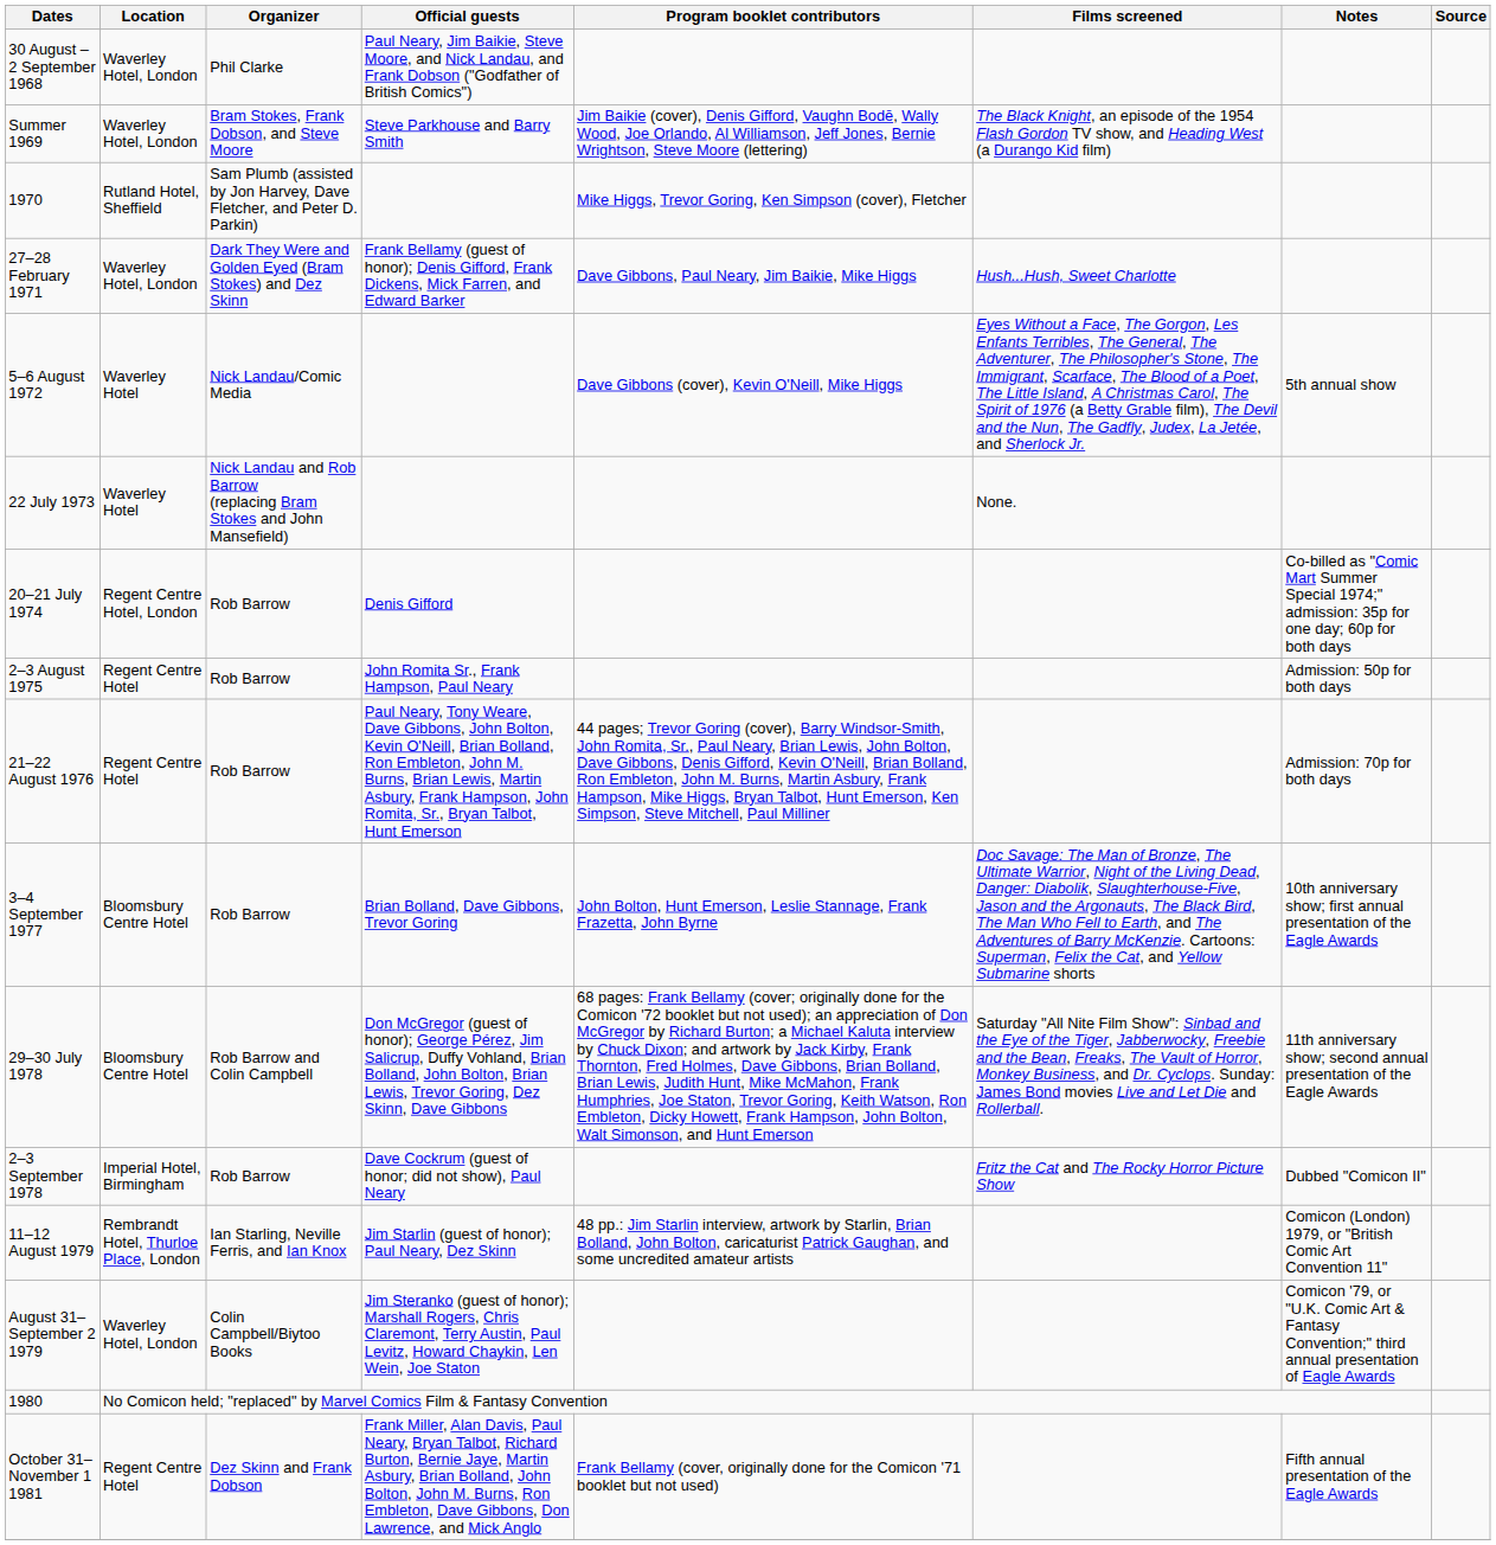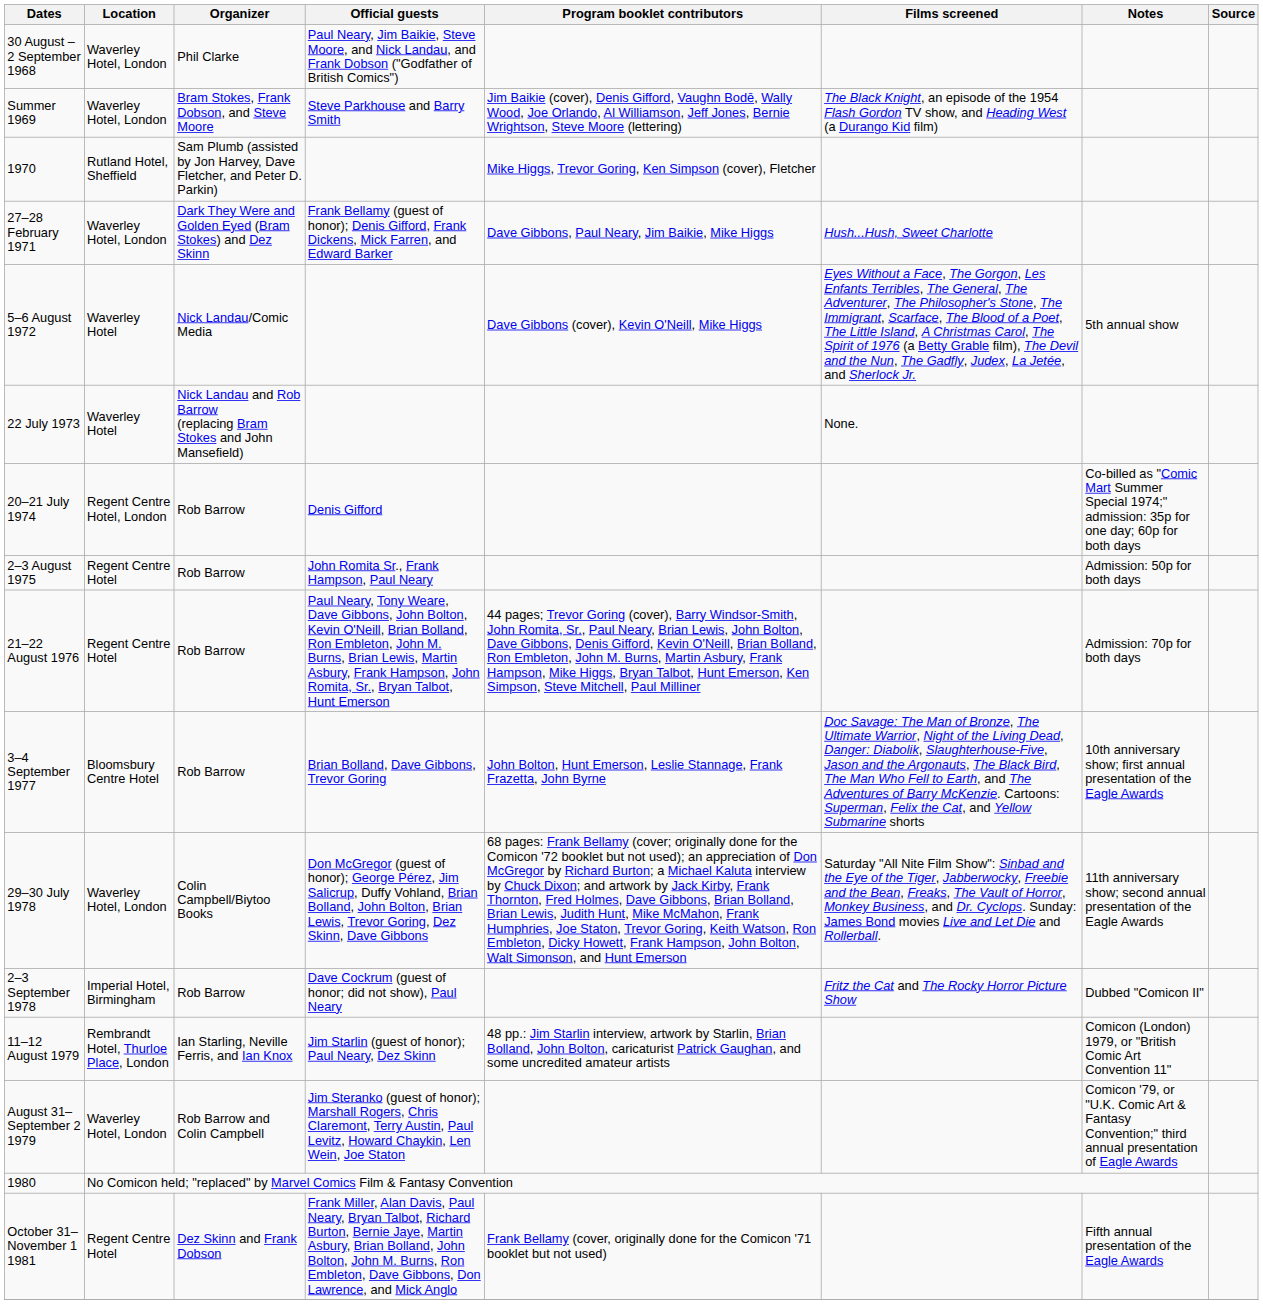 <table class="wikitable">
 <tr>
 <th>Dates</th>
 <th>Location</th>
 <th>Organizer</th>
 <th>Official guests</th>
 <th>Program booklet contributors</th>
 <th>Films screened</th>
 <th>Notes</th>
 <th>Source</th>
 </tr>
 <tr>
 <td>30 August – 2 September 1968</td>
 <td>Waverley Hotel, London</td>
 <td>Phil Clarke</td>
 <td><a href='#'>Paul Neary</a>, <a href='#'>Jim Baikie</a>, <a href='#'>Steve Moore</a>, and <a href='#'>Nick Landau</a>, and <a href='#'>Frank Dobson</a> ("Godfather of British Comics")</td>
 <td></td>
 <td></td>
 <td></td>
 <td></td>
 </tr>
 <tr>
 <td>Summer 1969</td>
 <td>Waverley Hotel, London</td>
 <td><a href='#'>Bram Stokes</a>, <a href='#'>Frank Dobson</a>, and <a href='#'>Steve Moore</a></td>
 <td><a href='#'>Steve Parkhouse</a> and <a href='#'>Barry Smith</a></td>
 <td><a href='#'>Jim Baikie</a> (cover), <a href='#'>Denis Gifford</a>, <a href='#'>Vaughn Bodē</a>, <a href='#'>Wally Wood</a>, <a href='#'>Joe Orlando</a>, <a href='#'>Al Williamson</a>, <a href='#'>Jeff Jones</a>, <a href='#'>Bernie Wrightson</a>, <a href='#'>Steve Moore</a> (lettering)</td>
 <td><em><a href='#'>The Black Knight</a></em>, an episode of the 1954 <em><a href='#'>Flash Gordon</a></em> TV show, and <em><a href='#'>Heading West</a></em> (a <a href='#'>Durango Kid</a> film)</td>
 <td></td>
 <td></td>
 </tr>
 <tr>
 <td>1970</td>
 <td>Rutland Hotel, Sheffield</td>
 <td>Sam Plumb (assisted by Jon Harvey, Dave Fletcher, and Peter D. Parkin)</td>
 <td></td>
 <td><a href='#'>Mike Higgs</a>, <a href='#'>Trevor Goring</a>, <a href='#'>Ken Simpson</a> (cover), Fletcher</td>
 <td></td>
 <td></td>
 <td></td>
 </tr>
 <tr>
 <td>27–28 February 1971</td>
 <td>Waverley Hotel, London</td>
 <td><a href='#'>Dark They Were and Golden Eyed</a> (<a href='#'>Bram Stokes</a>)  and <a href='#'>Dez Skinn</a></td>
 <td><a href='#'>Frank Bellamy</a> (guest of honor); <a href='#'>Denis Gifford</a>, <a href='#'>Frank Dickens</a>, <a href='#'>Mick Farren</a>, and <a href='#'>Edward Barker</a></td>
 <td><a href='#'>Dave Gibbons</a>, <a href='#'>Paul Neary</a>, <a href='#'>Jim Baikie</a>, <a href='#'>Mike Higgs</a></td>
 <td><em><a href='#'>Hush...Hush, Sweet Charlotte</a></em></td>
 <td></td>
 <td></td>
 </tr>
 <tr>
 <td>5–6 August 1972</td>
 <td>Waverley Hotel</td>
 <td><a href='#'>Nick Landau</a>/Comic Media</td>
 <td></td>
 <td><a href='#'>Dave Gibbons</a> (cover), <a href='#'>Kevin O'Neill</a>, <a href='#'>Mike Higgs</a></td>
 <td><em><a href='#'>Eyes Without a Face</a></em>, <em><a href='#'>The Gorgon</a></em>, <em><a href='#'>Les Enfants Terribles</a></em>, <em><a href='#'>The General</a></em>, <em><a href='#'>The Adventurer</a></em>, <em><a href='#'>The Philosopher's Stone</a></em>, <em><a href='#'>The Immigrant</a></em>, <em><a href='#'>Scarface</a></em>, <em><a href='#'>The Blood of a Poet</a></em>, <em><a href='#'>The Little Island</a></em>, <em><a href='#'>A Christmas Carol</a></em>, <em><a href='#'>The Spirit of 1976</a></em> (a <a href='#'>Betty Grable</a> film), <em><a href='#'>The Devil and the Nun</a></em>, <em><a href='#'>The Gadfly</a></em>, <em><a href='#'>Judex</a></em>, <em><a href='#'>La Jetée</a></em>, and <em><a href='#'>Sherlock Jr.</a></em></td>
 <td>5th annual show</td>
 <td></td>
 </tr>
 <tr>
 <td>22 July 1973</td>
 <td>Waverley Hotel</td>
 <td><a href='#'>Nick Landau</a> and <a href='#'>Rob Barrow</a><br>(replacing <a href='#'>Bram Stokes</a> and John Mansefield)</td>
 <td></td>
 <td></td>
 <td>None.</td>
 <td></td>
 <td></td>
 </tr>
 <tr>
 <td>20–21 July 1974</td>
 <td>Regent Centre Hotel, London</td>
 <td>Rob Barrow</td>
 <td><a href='#'>Denis Gifford</a></td>
 <td></td>
 <td></td>
 <td>Co-billed as "<a href='#'>Comic Mart</a> Summer Special 1974;" admission: 35p for one day; 60p for both days</td>
 <td></td>
 </tr>
 <tr>
 <td>2–3 August 1975</td>
 <td>Regent Centre Hotel</td>
 <td>Rob Barrow</td>
 <td><a href='#'>John Romita Sr</a>., <a href='#'>Frank Hampson</a>, <a href='#'>Paul Neary</a></td>
 <td></td>
 <td></td>
 <td>Admission: 50p for both days</td>
 <td></td>
 </tr>
 <tr>
 <td>21–22 August 1976</td>
 <td>Regent Centre Hotel</td>
 <td>Rob Barrow</td>
 <td><a href='#'>Paul Neary</a>, <a href='#'>Tony Weare</a>, <a href='#'>Dave Gibbons</a>, <a href='#'>John Bolton</a>, <a href='#'>Kevin O'Neill</a>, <a href='#'>Brian Bolland</a>, <a href='#'>Ron Embleton</a>, <a href='#'>John M. Burns</a>, <a href='#'>Brian Lewis</a>, <a href='#'>Martin Asbury</a>, <a href='#'>Frank Hampson</a>, <a href='#'>John Romita, Sr.</a>, <a href='#'>Bryan Talbot</a>, <a href='#'>Hunt Emerson</a></td>
 <td>44 pages; <a href='#'>Trevor Goring</a> (cover), <a href='#'>Barry Windsor-Smith</a>, <a href='#'>John Romita, Sr.</a>, <a href='#'>Paul Neary</a>, <a href='#'>Brian Lewis</a>, <a href='#'>John Bolton</a>, <a href='#'>Dave Gibbons</a>, <a href='#'>Denis Gifford</a>, <a href='#'>Kevin O'Neill</a>, <a href='#'>Brian Bolland</a>, <a href='#'>Ron Embleton</a>, <a href='#'>John M. Burns</a>, <a href='#'>Martin Asbury</a>, <a href='#'>Frank Hampson</a>, <a href='#'>Mike Higgs</a>, <a href='#'>Bryan Talbot</a>, <a href='#'>Hunt Emerson</a>, <a href='#'>Ken Simpson</a>, <a href='#'>Steve Mitchell</a>, <a href='#'>Paul Milliner</a></td>
 <td></td>
 <td>Admission: 70p for both days</td>
 <td></td>
 </tr>
 <tr>
 <td>3–4 September 1977</td>
 <td>Bloomsbury Centre Hotel</td>
 <td>Rob Barrow</td>
 <td><a href='#'>Brian Bolland</a>, <a href='#'>Dave Gibbons</a>, <a href='#'>Trevor Goring</a></td>
 <td><a href='#'>John Bolton</a>, <a href='#'>Hunt Emerson</a>, <a href='#'>Leslie Stannage</a>, <a href='#'>Frank Frazetta</a>, <a href='#'>John Byrne</a></td>
 <td><em><a href='#'>Doc Savage: The Man of Bronze</a></em>, <em><a href='#'>The Ultimate Warrior</a></em>, <em><a href='#'>Night of the Living Dead</a></em>, <em><a href='#'>Danger: Diabolik</a></em>, <em><a href='#'>Slaughterhouse-Five</a></em>, <em><a href='#'>Jason and the Argonauts</a></em>, <em><a href='#'>The Black Bird</a></em>, <em><a href='#'>The Man Who Fell to Earth</a></em>, and <em><a href='#'>The Adventures of Barry McKenzie</a></em>. Cartoons: <em><a href='#'>Superman</a></em>, <em><a href='#'>Felix the Cat</a></em>, and <em><a href='#'>Yellow Submarine</a></em> shorts</td>
 <td>10th anniversary show; first annual presentation of the <a href='#'>Eagle Awards</a></td>
 <td></td>
 </tr>
 <tr>
 <td>29–30 July 1978</td>
-<td>Bloomsbury Centre Hotel</td>
-<td>Rob Barrow and Colin Campbell</td>
+<td>Waverley Hotel, London</td>
+<td>Colin Campbell/Biytoo Books</td>
 <td><a href='#'>Don McGregor</a> (guest of honor); <a href='#'>George Pérez</a>, <a href='#'>Jim Salicrup</a>, Duffy Vohland, <a href='#'>Brian Bolland</a>, <a href='#'>John Bolton</a>, <a href='#'>Brian Lewis</a>, <a href='#'>Trevor Goring</a>, <a href='#'>Dez Skinn</a>, <a href='#'>Dave Gibbons</a></td>
 <td>68 pages: <a href='#'>Frank Bellamy</a> (cover; originally done for the Comicon '72 booklet but not used); an appreciation of <a href='#'>Don McGregor</a> by <a href='#'>Richard Burton</a>; a <a href='#'>Michael Kaluta</a> interview by <a href='#'>Chuck Dixon</a>; and artwork by <a href='#'>Jack Kirby</a>, <a href='#'>Frank Thornton</a>, <a href='#'>Fred Holmes</a>, <a href='#'>Dave Gibbons</a>, <a href='#'>Brian Bolland</a>, <a href='#'>Brian Lewis</a>, <a href='#'>Judith Hunt</a>, <a href='#'>Mike McMahon</a>, <a href='#'>Frank Humphries</a>, <a href='#'>Joe Staton</a>, <a href='#'>Trevor Goring</a>, <a href='#'>Keith Watson</a>, <a href='#'>Ron Embleton</a>, <a href='#'>Dicky Howett</a>, <a href='#'>Frank Hampson</a>, <a href='#'>John Bolton</a>, <a href='#'>Walt Simonson</a>, and <a href='#'>Hunt Emerson</a></td>
 <td>Saturday "All Nite Film Show": <em><a href='#'>Sinbad and the Eye of the Tiger</a></em>, <em><a href='#'>Jabberwocky</a></em>, <em><a href='#'>Freebie and the Bean</a></em>, <em><a href='#'>Freaks</a></em>, <em><a href='#'>The Vault of Horror</a></em>, <em><a href='#'>Monkey Business</a></em>, and <em><a href='#'>Dr. Cyclops</a></em>. Sunday: <a href='#'>James Bond</a> movies <em><a href='#'>Live and Let Die</a></em> and <em><a href='#'>Rollerball</a></em>.</td>
 <td>11th anniversary show; second annual presentation of the Eagle Awards</td>
 <td></td>
 </tr>
 <tr>
 <td>2–3 September 1978</td>
 <td>Imperial Hotel, Birmingham</td>
 <td>Rob Barrow</td>
 <td><a href='#'>Dave Cockrum</a> (guest of honor; did not show), <a href='#'>Paul Neary</a></td>
 <td></td>
 <td><em><a href='#'>Fritz the Cat</a></em> and <em><a href='#'>The Rocky Horror Picture Show</a></em></td>
 <td>Dubbed "Comicon II"</td>
 <td></td>
 </tr>
 <tr>
 <td>11–12 August 1979</td>
 <td>Rembrandt Hotel, <a href='#'>Thurloe Place</a>, London</td>
 <td>Ian Starling, Neville Ferris, and <a href='#'>Ian Knox</a></td>
 <td><a href='#'>Jim Starlin</a> (guest of honor); <a href='#'>Paul Neary</a>, <a href='#'>Dez Skinn</a></td>
 <td>48 pp.: <a href='#'>Jim Starlin</a> interview, artwork by Starlin, <a href='#'>Brian Bolland</a>, <a href='#'>John Bolton</a>, caricaturist <a href='#'>Patrick Gaughan</a>, and some uncredited amateur artists</td>
 <td></td>
 <td>Comicon (London) 1979, or "British Comic Art Convention 11"</td>
 <td></td>
 </tr>
 <tr>
 <td>August 31–September 2 1979</td>
 <td>Waverley Hotel, London</td>
-<td>Colin Campbell/Biytoo Books</td>
+<td>Rob Barrow and Colin Campbell</td>
 <td><a href='#'>Jim Steranko</a> (guest of honor); <a href='#'>Marshall Rogers</a>, <a href='#'>Chris Claremont</a>, <a href='#'>Terry Austin</a>, <a href='#'>Paul Levitz</a>, <a href='#'>Howard Chaykin</a>, <a href='#'>Len Wein</a>, <a href='#'>Joe Staton</a></td>
 <td></td>
 <td></td>
 <td>Comicon '79, or "U.K. Comic Art & Fantasy Convention;" third annual presentation of <a href='#'>Eagle Awards</a></td>
 <td></td>
 </tr>
 <tr>
 <td>1980</td>
 <td colspan=6>No Comicon held; "replaced" by <a href='#'>Marvel Comics</a> Film & Fantasy Convention</td>
 <td></td>
 </tr>
 <tr>
 <td>October 31–November 1 1981</td>
 <td>Regent Centre Hotel</td>
 <td><a href='#'>Dez Skinn</a> and <a href='#'>Frank Dobson</a></td>
 <td><a href='#'>Frank Miller</a>, <a href='#'>Alan Davis</a>, <a href='#'>Paul Neary</a>, <a href='#'>Bryan Talbot</a>, <a href='#'>Richard Burton</a>, <a href='#'>Bernie Jaye</a>, <a href='#'>Martin Asbury</a>, <a href='#'>Brian Bolland</a>, <a href='#'>John Bolton</a>, <a href='#'>John M. Burns</a>, <a href='#'>Ron Embleton</a>, <a href='#'>Dave Gibbons</a>, <a href='#'>Don Lawrence</a>, and <a href='#'>Mick Anglo</a></td>
 <td><a href='#'>Frank Bellamy</a> (cover, originally done for the Comicon '71 booklet but not used)</td>
 <td></td>
 <td>Fifth annual presentation of the <a href='#'>Eagle Awards</a></td>
 <td></td>
 </tr>
 <tr>
 </tr>
 </table>
